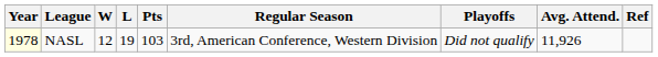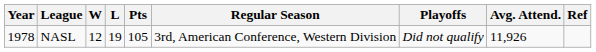 <table class="wikitable">
 <tr>
 <th>Year</th>
 <th>League</th>
 <th>W</th>
 <th>L</th>
 <th>Pts</th>
 <th>Regular Season</th>
 <th>Playoffs</th>
 <th>Avg. Attend.</th>
 <th>Ref</th>
 </tr>
 <tr>
-<td style="background: lightyellow;">1978</td>
+<td>1978</td>
 <td>NASL</td>
 <td>12</td>
 <td>19</td>
-<td>103</td>
+<td>105</td>
 <td>3rd, American Conference, Western Division</td>
 <td><em>Did not qualify</em></td>
 <td>11,926</td>
 <td></td>
 </tr>
 </table>
